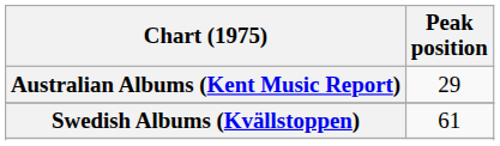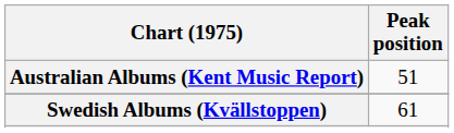 <table class="wikitable sortable plainrowheaders">
 <tr>
 <th scope="col">Chart (1975)</th>
 <th scope="col">Peak<br>position</th>
 </tr>
 <tr>
 <th scope="row">Australian Albums (<a href='#'>Kent Music Report</a>)</th>
-<td align="center">29</td>
+<td align="center">51</td>
 </tr>
 <tr>
 </tr>
 <tr>
 <th scope="row">Swedish Albums (<a href='#'>Kvällstoppen</a>)</th>
 <td align="center">61</td>
 </tr>
 <tr>
 </tr>
 <tr>
 </tr>
 </table>
